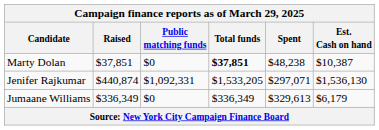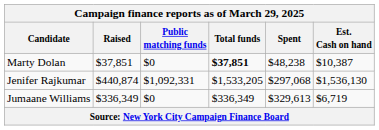 <table class="wikitable sortable">
 <tr>
 <th colspan="6">Campaign finance reports as of March 29, 2025</th>
 </tr>
 <tr style="text-align:center;">
 <th><small>Candidate</small></th>
 <th><small>Raised</small></th>
 <th><small><a href='#'>Public</a></small><br><small><a href='#'>matching funds</a></small></th>
 <th><small>Total funds</small></th>
 <th><small>Spent</small></th>
 <th><small>Est.</small><br><small>Cash on hand</small></th>
 </tr>
 <tr>
 <td>Marty Dolan</td>
 <td>$37,851</td>
 <td>$0</td>
 <td><strong>$37,851</strong></td>
 <td>$48,238</td>
 <td>$10,387</td>
 </tr>
 <tr>
 <td>Jenifer Rajkumar</td>
 <td>$440,874</td>
 <td>$1,092,331</td>
 <td>$1,533,205</td>
-<td>$297,071</td>
+<td>$297,068</td>
 <td>$1,536,130</td>
 </tr>
 <tr>
 <td>Jumaane Williams</td>
 <td>$336,349</td>
 <td>$0</td>
 <td>$336,349</td>
 <td>$329,613</td>
-<td>$6,179</td>
+<td>$6,719</td>
 </tr>
 <tr>
 <th colspan="6"><small>Source: <a href='#'>New York City Campaign Finance Board</a></small></th>
 </tr>
 </table>
